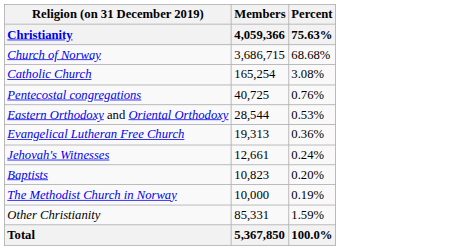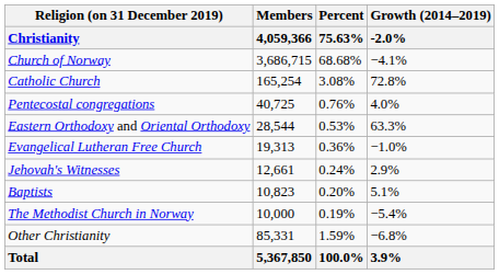 <table class="wikitable">
 <tr>
 <th>Religion (on 31 December 2019)</th>
 <th>Members</th>
 <th>Percent</th>
+<th>Growth (2014–2019)</th>
 </tr>
 <tr>
 <th style="text-align:left"><strong><a href='#'>Christianity</a></strong></th>
 <th style="text-align:left"><strong>4,059,366</strong></th>
 <th style="text-align:left"><strong>75.63%</strong></th>
+<th style="text-align:left"><strong>-2.0%</strong></th>
 </tr>
 <tr>
 <td><em><a href='#'>Church of Norway</a></em></td>
 <td>3,686,715</td>
 <td>68.68%</td>
+<td>−4.1%</td>
 </tr>
 <tr>
 <td><em><a href='#'>Catholic Church</a></em></td>
 <td>165,254</td>
 <td>3.08%</td>
+<td>72.8%</td>
 </tr>
 <tr>
 <td><em><a href='#'>Pentecostal congregations</a></em></td>
 <td>40,725</td>
 <td>0.76%</td>
+<td>4.0%</td>
 </tr>
 <tr>
 <td><em><a href='#'>Eastern Orthodoxy</a></em> and <em><a href='#'>Oriental Orthodoxy</a></em></td>
 <td>28,544</td>
 <td>0.53%</td>
+<td>63.3%</td>
 </tr>
 <tr>
 <td><em><a href='#'>Evangelical Lutheran Free Church</a></em></td>
 <td>19,313</td>
 <td>0.36%</td>
+<td>−1.0%</td>
 </tr>
 <tr>
 <td><em><a href='#'>Jehovah's Witnesses</a></em></td>
 <td>12,661</td>
 <td>0.24%</td>
+<td>2.9%</td>
 </tr>
 <tr>
 <td><em><a href='#'>Baptists</a></em></td>
 <td>10,823</td>
 <td>0.20%</td>
+<td>5.1%</td>
 </tr>
 <tr>
 <td><em><a href='#'>The Methodist Church in Norway</a></em></td>
 <td>10,000</td>
 <td>0.19%</td>
+<td>−5.4%</td>
 </tr>
 <tr>
 <td><em>Other Christianity</em></td>
 <td>85,331</td>
 <td>1.59%</td>
+<td>−6.8%</td>
 </tr>
 <tr>
 <th style="text-align:left">Total</th>
 <th style="text-align:left">5,367,850</th>
 <th style="text-align:left">100.0%</th>
+<th style="text-align:left">3.9%</th>
 </tr>
 </table>
